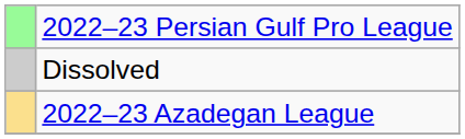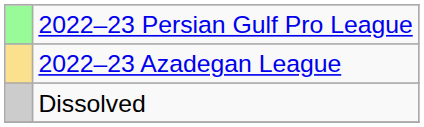 <table class="wikitable" style="text-align:left; font-size:95%;">
 <tr>
 <td style="width:10px; background:PaleGreen"></td>
 <td><a href='#'>2022–23 Persian Gulf Pro League</a></td>
 </tr>
 <tr>
+<td style="width:10px; background:#fbe08d;"></td>
+<td><a href='#'>2022–23 Azadegan League</a></td>
+</tr>
+<tr>
 <td style="width:10px; background:#ccc;"></td>
 <td>Dissolved</td>
 </tr>
 <tr>
-<td style="width:10px; background:#fbe08d;"></td>
-<td><a href='#'>2022–23 Azadegan League</a></td>
-</tr>
-<tr>
 </tr>
 </table>
